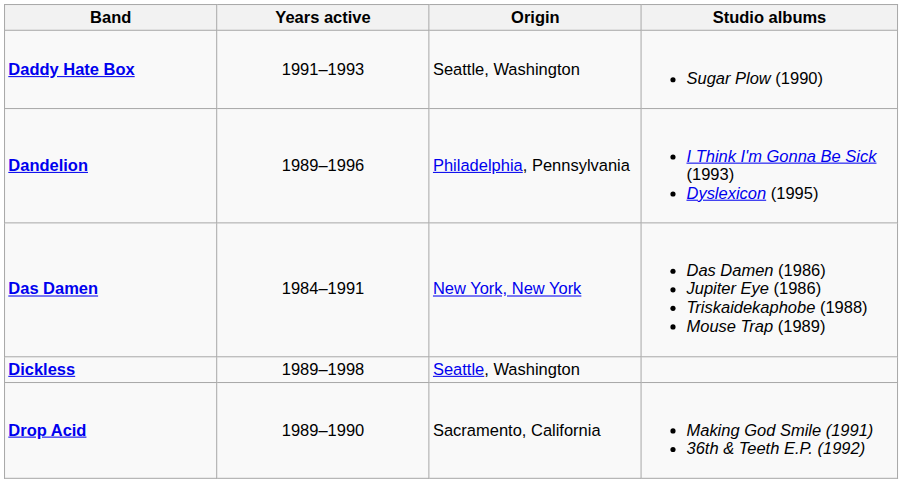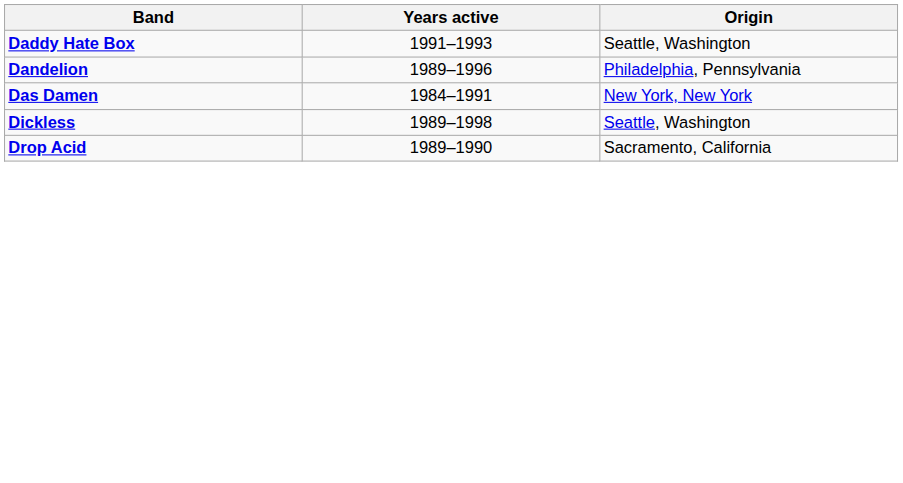 <table class="wikitable sortable">
 <tr>
 <th style="width:15%;">Band</th>
 <th style="width:15%;">Years active</th>
 <th style="width:15%;">Origin</th>
-<th style="width:15%;">Studio albums</th>
 </tr>
 <tr>
 <td><strong><a href='#'>Daddy Hate Box</a></strong></td>
 <td style="text-align:center;">1991–1993</td>
 <td>Seattle, Washington</td>
-<td><br><ul><li><em>Sugar Plow</em> (1990)</li></ul></td>
 </tr>
 <tr>
 <td><strong><a href='#'>Dandelion</a></strong></td>
 <td style="text-align:center;">1989–1996</td>
 <td><a href='#'>Philadelphia</a>, Pennsylvania</td>
-<td><br><ul><li><em><a href='#'>I Think I'm Gonna Be Sick</a></em> (1993)</li><li><em><a href='#'>Dyslexicon</a></em> (1995)</li></ul></td>
 </tr>
 <tr>
 <td><strong><a href='#'>Das Damen</a></strong></td>
 <td style="text-align:center;">1984–1991</td>
 <td><a href='#'>New York, New York</a></td>
-<td><br><ul><li><em>Das Damen</em> (1986)</li><li><em>Jupiter Eye</em> (1986)</li><li><em>Triskaidekaphobe</em> (1988)</li><li><em>Mouse Trap</em> (1989)</li></ul></td>
 </tr>
 <tr>
 <td><strong><a href='#'>Dickless</a></strong></td>
 <td style="text-align:center;">1989–1998</td>
 <td><a href='#'>Seattle</a>, Washington</td>
-<td></td>
 </tr>
 <tr>
 <td><a href='#'><strong>Drop Acid</strong></a></td>
 <td style="text-align:center;">1989–1990</td>
 <td>Sacramento, California</td>
-<td><br><ul><li><em>Making God Smile (1991)</em></li><li><em>36th & Teeth E.P. (1992)</em></li></ul></td>
 </tr>
 </table>
